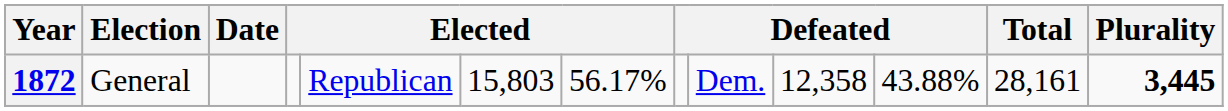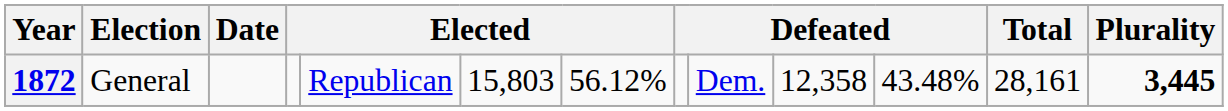 <table class=wikitable>
 <tr>
 <th>Year</th>
 <th>Election</th>
 <th>Date</th>
 <th ! colspan="4">Elected</th>
 <th ! colspan="4">Defeated</th>
 <th>Total</th>
 <th>Plurality</th>
 </tr>
 <tr>
 <th valign="top"><a href='#'>1872</a></th>
 <td valign="top">General</td>
 <td valign="top"></td>
 <td valign="top"></td>
 <td valign="top" ><a href='#'>Republican</a></td>
 <td valign="top" align="right">15,803</td>
-<td valign="top" align="right">56.17%</td>
+<td valign="top" align="right">56.12%</td>
 <td valign="top"></td>
 <td valign="top" ><a href='#'>Dem.</a></td>
 <td valign="top" align="right">12,358</td>
-<td valign="top" align="right">43.88%</td>
+<td valign="top" align="right">43.48%</td>
 <td valign="top" align="right">28,161</td>
 <td valign="top" align="right"><strong>3,445</strong></td>
 </tr>
 </table>
